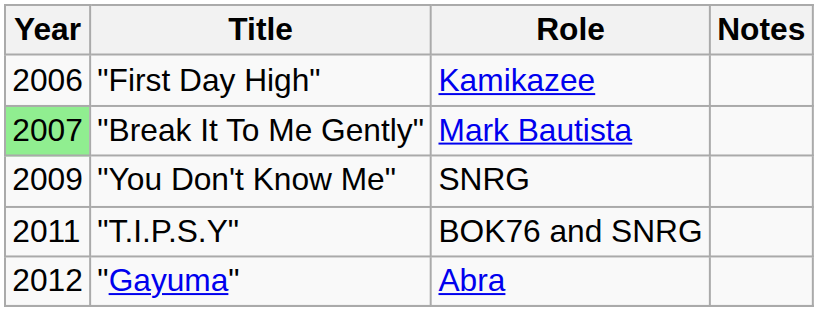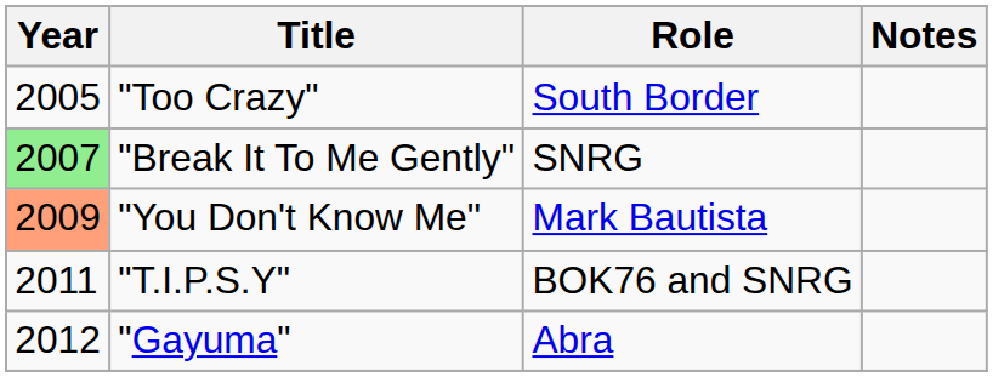 <table class="wikitable sortable">
 <tr>
 <th>Year</th>
 <th>Title</th>
 <th>Role</th>
 <th class="unsortable">Notes</th>
 </tr>
 <tr>
-<td>2006</td>
-<td>"First Day High"</td>
-<td><a href='#'>Kamikazee</a></td>
+<td>2005</td>
+<td>"Too Crazy"</td>
+<td><a href='#'>South Border</a></td>
 <td></td>
 </tr>
 <tr>
 <td style="background: lightgreen;">2007</td>
 <td>"Break It To Me Gently"</td>
-<td><a href='#'>Mark Bautista</a></td>
+<td>SNRG</td>
 <td></td>
 </tr>
 <tr>
-<td>2009</td>
+<td style="background: lightsalmon;">2009</td>
 <td>"You Don't Know Me"</td>
-<td>SNRG</td>
+<td><a href='#'>Mark Bautista</a></td>
 <td></td>
 </tr>
 <tr>
 <td>2011</td>
 <td>"T.I.P.S.Y"</td>
 <td>BOK76 and SNRG</td>
 <td></td>
 </tr>
 <tr>
 <td>2012</td>
 <td>"<a href='#'>Gayuma</a>"</td>
 <td><a href='#'>Abra</a></td>
 <td></td>
 </tr>
 <tr>
 </tr>
 </table>
